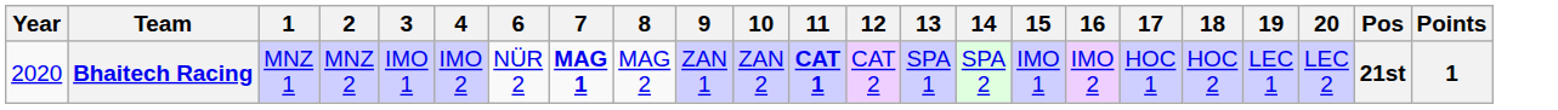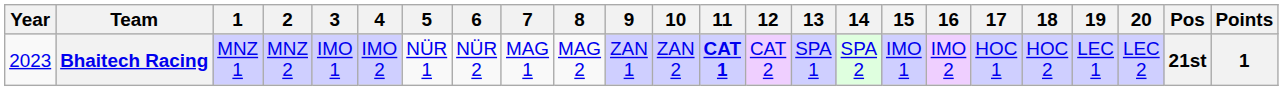 <table class="wikitable" style="text-align:center; font-size:85%">
 <tr>
 <th>Year</th>
 <th>Team</th>
 <th>1</th>
 <th>2</th>
 <th>3</th>
 <th>4</th>
+<th>5</th>
 <th>6</th>
 <th>7</th>
 <th>8</th>
 <th>9</th>
 <th>10</th>
 <th>11</th>
 <th>12</th>
 <th>13</th>
 <th>14</th>
 <th>15</th>
 <th>16</th>
 <th>17</th>
 <th>18</th>
 <th>19</th>
 <th>20</th>
 <th>Pos</th>
 <th>Points</th>
 </tr>
 <tr>
-<td><a href='#'>2020</a></td>
+<td><a href='#'>2023</a></td>
 <th nowrap><a href='#'>Bhaitech Racing</a></th>
 <td style="background:#CFCFFF;"><a href='#'>MNZ<br>1</a><br></td>
 <td style="background:#CFCFFF;"><a href='#'>MNZ<br>2</a><br></td>
 <td style="background:#CFCFFF;"><a href='#'>IMO<br>1</a><br></td>
 <td style="background:#CFCFFF;"><a href='#'>IMO<br>2</a><br></td>
+<td style="background:#;"><a href='#'>NÜR<br>1</a></td>
 <td style="background:#;"><a href='#'>NÜR<br>2</a></td>
-<td style="background:#;"><strong><a href='#'>MAG<br>1</a></strong></td>
+<td style="background:#;"><a href='#'>MAG<br>1</a></td>
 <td style="background:#;"><a href='#'>MAG<br>2</a></td>
 <td style="background:#CFCFFF;"><a href='#'>ZAN<br>1</a><br></td>
 <td style="background:#CFCFFF;"><a href='#'>ZAN<br>2</a><br></td>
 <td style="background:#CFCFFF;"><strong><a href='#'>CAT<br>1</a><br></strong></td>
 <td style="background:#EFCFFF;"><a href='#'>CAT<br>2</a><br></td>
 <td style="background:#CFCFFF;"><a href='#'>SPA<br>1</a><br></td>
 <td style="background:#DFFFDF;"><a href='#'>SPA<br>2</a><br></td>
 <td style="background:#CFCFFF;"><a href='#'>IMO<br>1</a><br></td>
 <td style="background:#EFCFFF;"><a href='#'>IMO<br>2</a><br></td>
 <td style="background:#CFCFFF;"><a href='#'>HOC<br>1</a><br></td>
 <td style="background:#CFCFFF;"><a href='#'>HOC<br>2</a><br></td>
 <td style="background:#CFCFFF;"><a href='#'>LEC<br>1</a><br></td>
 <td style="background:#CFCFFF;"><a href='#'>LEC<br>2</a><br></td>
 <th>21st</th>
 <th>1</th>
 </tr>
 </table>
